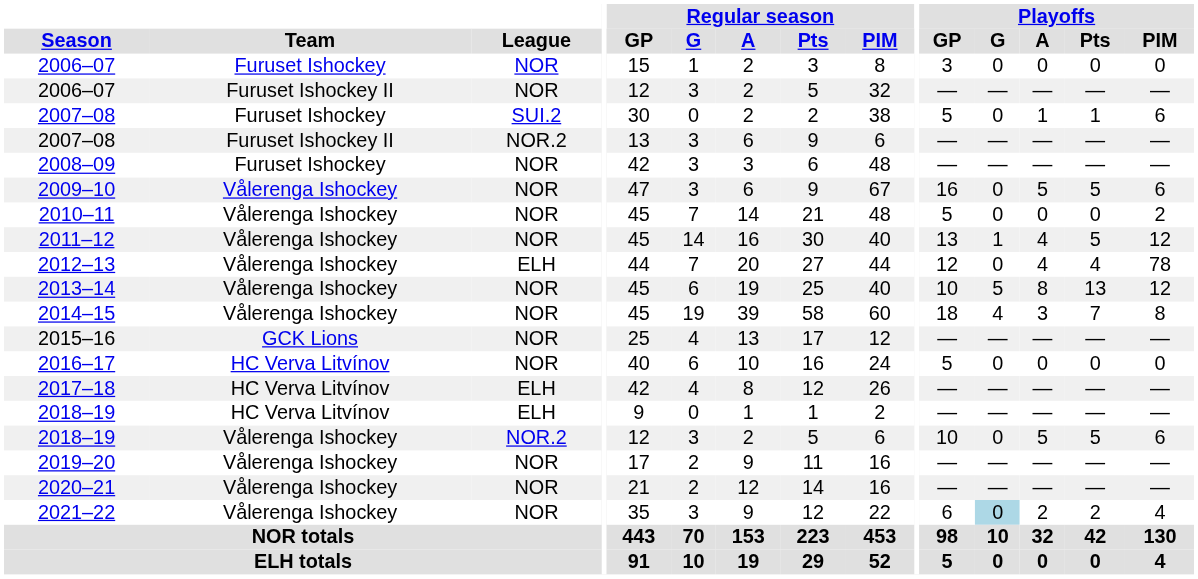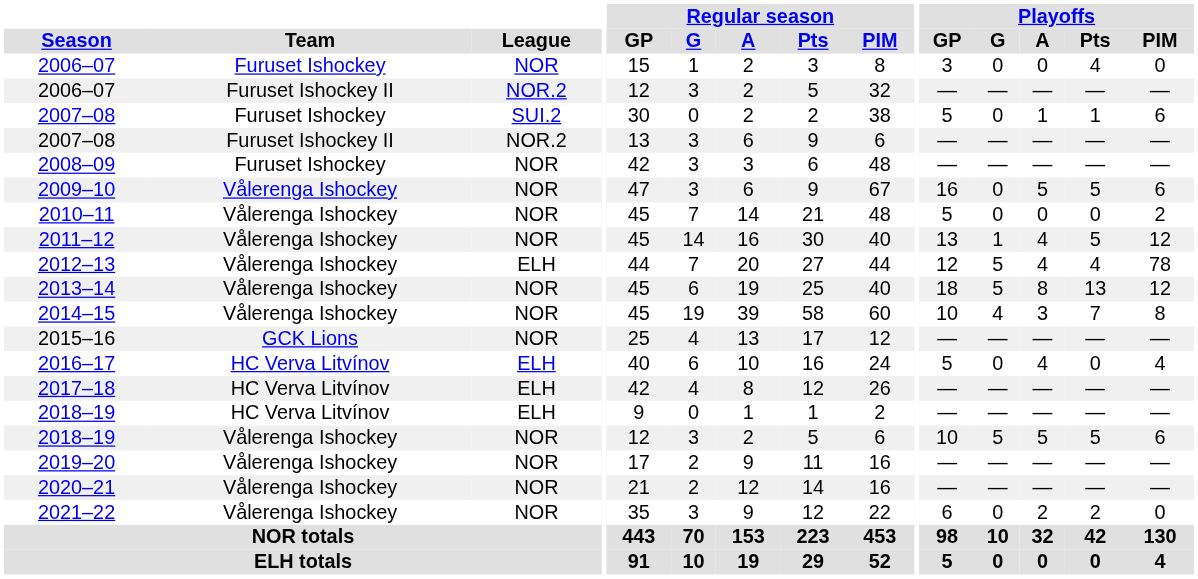 <table border="0" cellpadding="1" cellspacing="0" style="text-align:center; width:60em">
 <tr bgcolor="#e0e0e0">
 <th colspan="3" bgcolor="#ffffff"></th>
 <th rowspan="99" bgcolor="#ffffff"></th>
 <th colspan="5"><a href='#'>Regular season</a></th>
 <th rowspan="99" bgcolor="#ffffff"></th>
 <th colspan="5"><a href='#'>Playoffs</a></th>
 </tr>
 <tr bgcolor="#e0e0e0">
 <th><a href='#'>Season</a></th>
 <th>Team</th>
 <th>League</th>
 <th>GP</th>
 <th><a href='#'>G</a></th>
 <th><a href='#'>A</a></th>
 <th><a href='#'>Pts</a></th>
 <th><a href='#'>PIM</a></th>
 <th>GP</th>
 <th>G</th>
 <th>A</th>
 <th>Pts</th>
 <th>PIM</th>
 </tr>
 <tr>
 <td><a href='#'>2006–07</a></td>
 <td><a href='#'>Furuset Ishockey</a></td>
 <td><a href='#'>NOR</a></td>
 <td>15</td>
 <td>1</td>
 <td>2</td>
 <td>3</td>
 <td>8</td>
 <td>3</td>
 <td>0</td>
 <td>0</td>
-<td>0</td>
+<td>4</td>
 <td>0</td>
 </tr>
 <tr bgcolor="#f0f0f0">
 <td>2006–07</td>
 <td>Furuset Ishockey II</td>
-<td>NOR</td>
+<td><a href='#'>NOR.2</a></td>
 <td>12</td>
 <td>3</td>
 <td>2</td>
 <td>5</td>
 <td>32</td>
 <td>—</td>
 <td>—</td>
 <td>—</td>
 <td>—</td>
 <td>—</td>
 </tr>
 <tr>
 <td><a href='#'>2007–08</a></td>
 <td>Furuset Ishockey</td>
 <td><a href='#'>SUI.2</a></td>
 <td>30</td>
 <td>0</td>
 <td>2</td>
 <td>2</td>
 <td>38</td>
 <td>5</td>
 <td>0</td>
 <td>1</td>
 <td>1</td>
 <td>6</td>
 </tr>
 <tr bgcolor="#f0f0f0">
 <td>2007–08</td>
 <td>Furuset Ishockey II</td>
 <td>NOR.2</td>
 <td>13</td>
 <td>3</td>
 <td>6</td>
 <td>9</td>
 <td>6</td>
 <td>—</td>
 <td>—</td>
 <td>—</td>
 <td>—</td>
 <td>—</td>
 </tr>
 <tr>
 <td><a href='#'>2008–09</a></td>
 <td>Furuset Ishockey</td>
 <td>NOR</td>
 <td>42</td>
 <td>3</td>
 <td>3</td>
 <td>6</td>
 <td>48</td>
 <td>—</td>
 <td>—</td>
 <td>—</td>
 <td>—</td>
 <td>—</td>
 </tr>
 <tr bgcolor="#f0f0f0">
 <td><a href='#'>2009–10</a></td>
 <td><a href='#'>Vålerenga Ishockey</a></td>
 <td>NOR</td>
 <td>47</td>
 <td>3</td>
 <td>6</td>
 <td>9</td>
 <td>67</td>
 <td>16</td>
 <td>0</td>
 <td>5</td>
 <td>5</td>
 <td>6</td>
 </tr>
 <tr>
 <td><a href='#'>2010–11</a></td>
 <td>Vålerenga Ishockey</td>
 <td>NOR</td>
 <td>45</td>
 <td>7</td>
 <td>14</td>
 <td>21</td>
 <td>48</td>
 <td>5</td>
 <td>0</td>
 <td>0</td>
 <td>0</td>
 <td>2</td>
 </tr>
 <tr bgcolor="#f0f0f0">
 <td><a href='#'>2011–12</a></td>
 <td>Vålerenga Ishockey</td>
 <td>NOR</td>
 <td>45</td>
 <td>14</td>
 <td>16</td>
 <td>30</td>
 <td>40</td>
 <td>13</td>
 <td>1</td>
 <td>4</td>
 <td>5</td>
 <td>12</td>
 </tr>
 <tr>
 <td><a href='#'>2012–13</a></td>
 <td>Vålerenga Ishockey</td>
 <td>ELH</td>
 <td>44</td>
 <td>7</td>
 <td>20</td>
 <td>27</td>
 <td>44</td>
 <td>12</td>
-<td>0</td>
+<td>5</td>
 <td>4</td>
 <td>4</td>
 <td>78</td>
 </tr>
 <tr bgcolor="#f0f0f0">
 <td><a href='#'>2013–14</a></td>
 <td>Vålerenga Ishockey</td>
 <td>NOR</td>
 <td>45</td>
 <td>6</td>
 <td>19</td>
 <td>25</td>
 <td>40</td>
-<td>10</td>
+<td>18</td>
 <td>5</td>
 <td>8</td>
 <td>13</td>
 <td>12</td>
 </tr>
 <tr>
 <td><a href='#'>2014–15</a></td>
 <td>Vålerenga Ishockey</td>
 <td>NOR</td>
 <td>45</td>
 <td>19</td>
 <td>39</td>
 <td>58</td>
 <td>60</td>
-<td>18</td>
+<td>10</td>
 <td>4</td>
 <td>3</td>
 <td>7</td>
 <td>8</td>
 </tr>
 <tr bgcolor="#f0f0f0">
 <td>2015–16</td>
 <td><a href='#'>GCK Lions</a></td>
 <td>NOR</td>
 <td>25</td>
 <td>4</td>
 <td>13</td>
 <td>17</td>
 <td>12</td>
 <td>—</td>
 <td>—</td>
 <td>—</td>
 <td>—</td>
 <td>—</td>
 </tr>
 <tr>
 <td><a href='#'>2016–17</a></td>
 <td><a href='#'>HC Verva Litvínov</a></td>
-<td>NOR</td>
+<td><a href='#'>ELH</a></td>
 <td>40</td>
 <td>6</td>
 <td>10</td>
 <td>16</td>
 <td>24</td>
 <td>5</td>
 <td>0</td>
+<td>4</td>
 <td>0</td>
-<td>0</td>
-<td>0</td>
+<td>4</td>
 </tr>
 <tr bgcolor="#f0f0f0">
 <td><a href='#'>2017–18</a></td>
 <td>HC Verva Litvínov</td>
 <td>ELH</td>
 <td>42</td>
 <td>4</td>
 <td>8</td>
 <td>12</td>
 <td>26</td>
 <td>—</td>
 <td>—</td>
 <td>—</td>
 <td>—</td>
 <td>—</td>
 </tr>
 <tr>
 <td><a href='#'>2018–19</a></td>
 <td>HC Verva Litvínov</td>
 <td>ELH</td>
 <td>9</td>
 <td>0</td>
 <td>1</td>
 <td>1</td>
 <td>2</td>
 <td>—</td>
 <td>—</td>
 <td>—</td>
 <td>—</td>
 <td>—</td>
 </tr>
 <tr bgcolor="#f0f0f0">
 <td><a href='#'>2018–19</a></td>
 <td>Vålerenga Ishockey</td>
-<td><a href='#'>NOR.2</a></td>
+<td>NOR</td>
 <td>12</td>
 <td>3</td>
 <td>2</td>
 <td>5</td>
 <td>6</td>
 <td>10</td>
-<td>0</td>
+<td>5</td>
 <td>5</td>
 <td>5</td>
 <td>6</td>
 </tr>
 <tr>
 <td><a href='#'>2019–20</a></td>
 <td>Vålerenga Ishockey</td>
 <td>NOR</td>
 <td>17</td>
 <td>2</td>
 <td>9</td>
 <td>11</td>
 <td>16</td>
 <td>—</td>
 <td>—</td>
 <td>—</td>
 <td>—</td>
 <td>—</td>
 </tr>
 <tr bgcolor="#f0f0f0">
 <td><a href='#'>2020–21</a></td>
 <td>Vålerenga Ishockey</td>
 <td>NOR</td>
 <td>21</td>
 <td>2</td>
 <td>12</td>
 <td>14</td>
 <td>16</td>
 <td>—</td>
 <td>—</td>
 <td>—</td>
 <td>—</td>
 <td>—</td>
 </tr>
 <tr>
 <td><a href='#'>2021–22</a></td>
 <td>Vålerenga Ishockey</td>
 <td>NOR</td>
 <td>35</td>
 <td>3</td>
 <td>9</td>
 <td>12</td>
 <td>22</td>
 <td>6</td>
-<td style="background: lightblue;">0</td>
+<td>0</td>
 <td>2</td>
 <td>2</td>
-<td>4</td>
+<td>0</td>
 </tr>
 <tr bgcolor="#e0e0e0">
 <th colspan="3">NOR totals</th>
 <th>443</th>
 <th>70</th>
 <th>153</th>
 <th>223</th>
 <th>453</th>
 <th>98</th>
 <th>10</th>
 <th>32</th>
 <th>42</th>
 <th>130</th>
 </tr>
 <tr bgcolor="#e0e0e0">
 <th colspan="3">ELH totals</th>
 <th>91</th>
 <th>10</th>
 <th>19</th>
 <th>29</th>
 <th>52</th>
 <th>5</th>
 <th>0</th>
 <th>0</th>
 <th>0</th>
 <th>4</th>
 </tr>
 </table>
